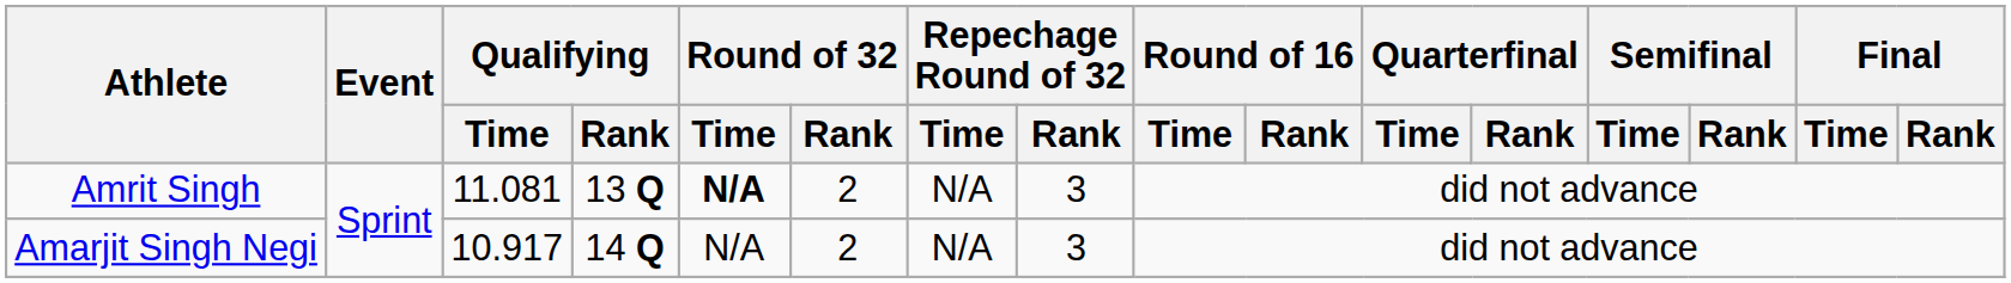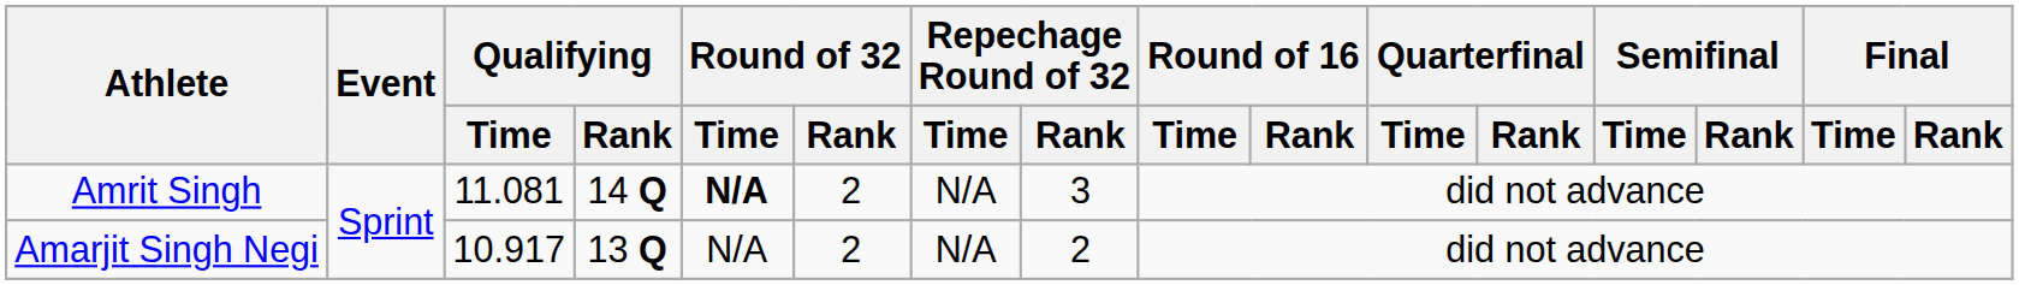 <table class=wikitable style="font-size:90%">
 <tr>
 <th rowspan=2>Athlete</th>
 <th rowspan=2>Event</th>
 <th colspan=2>Qualifying</th>
 <th colspan=2>Round of 32</th>
 <th colspan=2>Repechage<br>Round of 32</th>
 <th colspan=2>Round of 16</th>
 <th colspan=2>Quarterfinal</th>
 <th colspan=2>Semifinal</th>
 <th colspan=2>Final</th>
 </tr>
 <tr>
 <th>Time</th>
 <th>Rank</th>
 <th>Time</th>
 <th>Rank</th>
 <th>Time</th>
 <th>Rank</th>
 <th>Time</th>
 <th>Rank</th>
 <th>Time</th>
 <th>Rank</th>
 <th>Time</th>
 <th>Rank</th>
 <th>Time</th>
 <th>Rank</th>
 </tr>
 <tr align=center>
 <td><a href='#'>Amrit Singh</a></td>
 <td rowspan=2><a href='#'>Sprint</a></td>
 <td>11.081</td>
-<td>13 <strong>Q</strong></td>
+<td>14 <strong>Q</strong></td>
 <td><strong>N/A</strong></td>
 <td>2</td>
 <td>N/A</td>
 <td>3</td>
 <td colspan=8>did not advance</td>
 </tr>
 <tr align=center>
 <td><a href='#'>Amarjit Singh Negi</a></td>
 <td>10.917</td>
-<td>14 <strong>Q</strong></td>
+<td>13 <strong>Q</strong></td>
 <td>N/A</td>
 <td>2</td>
 <td>N/A</td>
-<td>3</td>
+<td>2</td>
 <td colspan=8>did not advance</td>
 </tr>
 </table>
